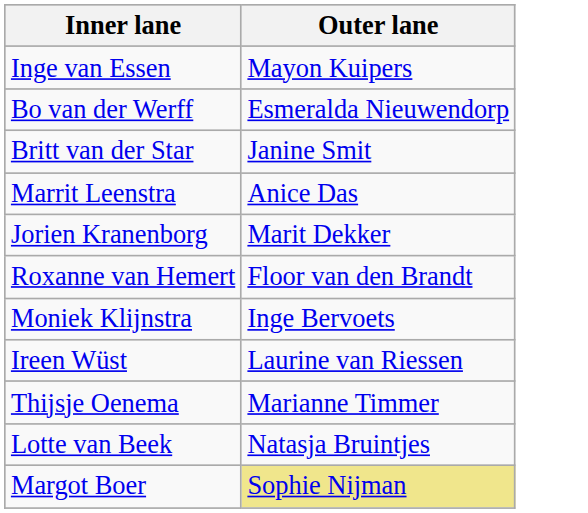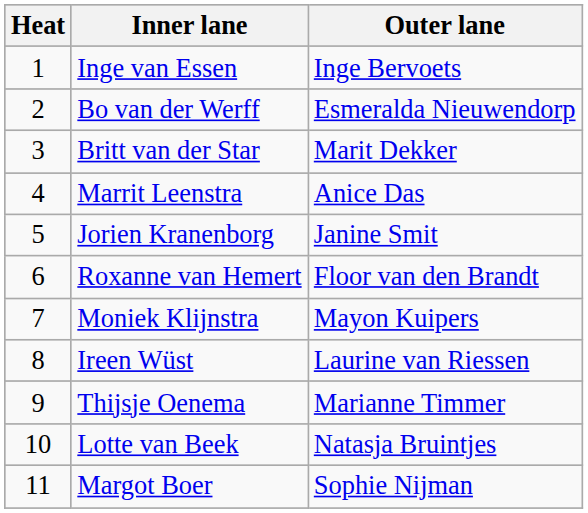 <table class="wikitable">
 <tr>
+<th>Heat</th>
 <th>Inner lane</th>
 <th>Outer lane</th>
 </tr>
 <tr>
+<td align=center>1</td>
 <td><a href='#'>Inge van Essen</a></td>
-<td><a href='#'>Mayon Kuipers</a></td>
+<td><a href='#'>Inge Bervoets</a></td>
 </tr>
 <tr>
+<td align=center>2</td>
 <td><a href='#'>Bo van der Werff</a></td>
 <td><a href='#'>Esmeralda Nieuwendorp</a></td>
 </tr>
 <tr>
+<td align=center>3</td>
 <td><a href='#'>Britt van der Star</a></td>
-<td><a href='#'>Janine Smit</a></td>
+<td><a href='#'>Marit Dekker</a></td>
 </tr>
 <tr>
+<td align=center>4</td>
 <td><a href='#'>Marrit Leenstra</a></td>
 <td><a href='#'>Anice Das</a></td>
 </tr>
 <tr>
+<td align=center>5</td>
 <td><a href='#'>Jorien Kranenborg</a></td>
-<td><a href='#'>Marit Dekker</a></td>
+<td><a href='#'>Janine Smit</a></td>
 </tr>
 <tr>
+<td align=center>6</td>
 <td><a href='#'>Roxanne van Hemert</a></td>
 <td><a href='#'>Floor van den Brandt</a></td>
 </tr>
 <tr>
+<td align=center>7</td>
 <td><a href='#'>Moniek Klijnstra</a></td>
-<td><a href='#'>Inge Bervoets</a></td>
+<td><a href='#'>Mayon Kuipers</a></td>
 </tr>
 <tr>
+<td align=center>8</td>
 <td><a href='#'>Ireen Wüst</a></td>
 <td><a href='#'>Laurine van Riessen</a></td>
 </tr>
 <tr>
+<td align=center>9</td>
 <td><a href='#'>Thijsje Oenema</a></td>
 <td><a href='#'>Marianne Timmer</a></td>
 </tr>
 <tr>
+<td align=center>10</td>
 <td><a href='#'>Lotte van Beek</a></td>
 <td><a href='#'>Natasja Bruintjes</a></td>
 </tr>
 <tr>
+<td align=center>11</td>
 <td><a href='#'>Margot Boer</a></td>
-<td style="background: khaki;"><a href='#'>Sophie Nijman</a></td>
+<td><a href='#'>Sophie Nijman</a></td>
 </tr>
 </table>
